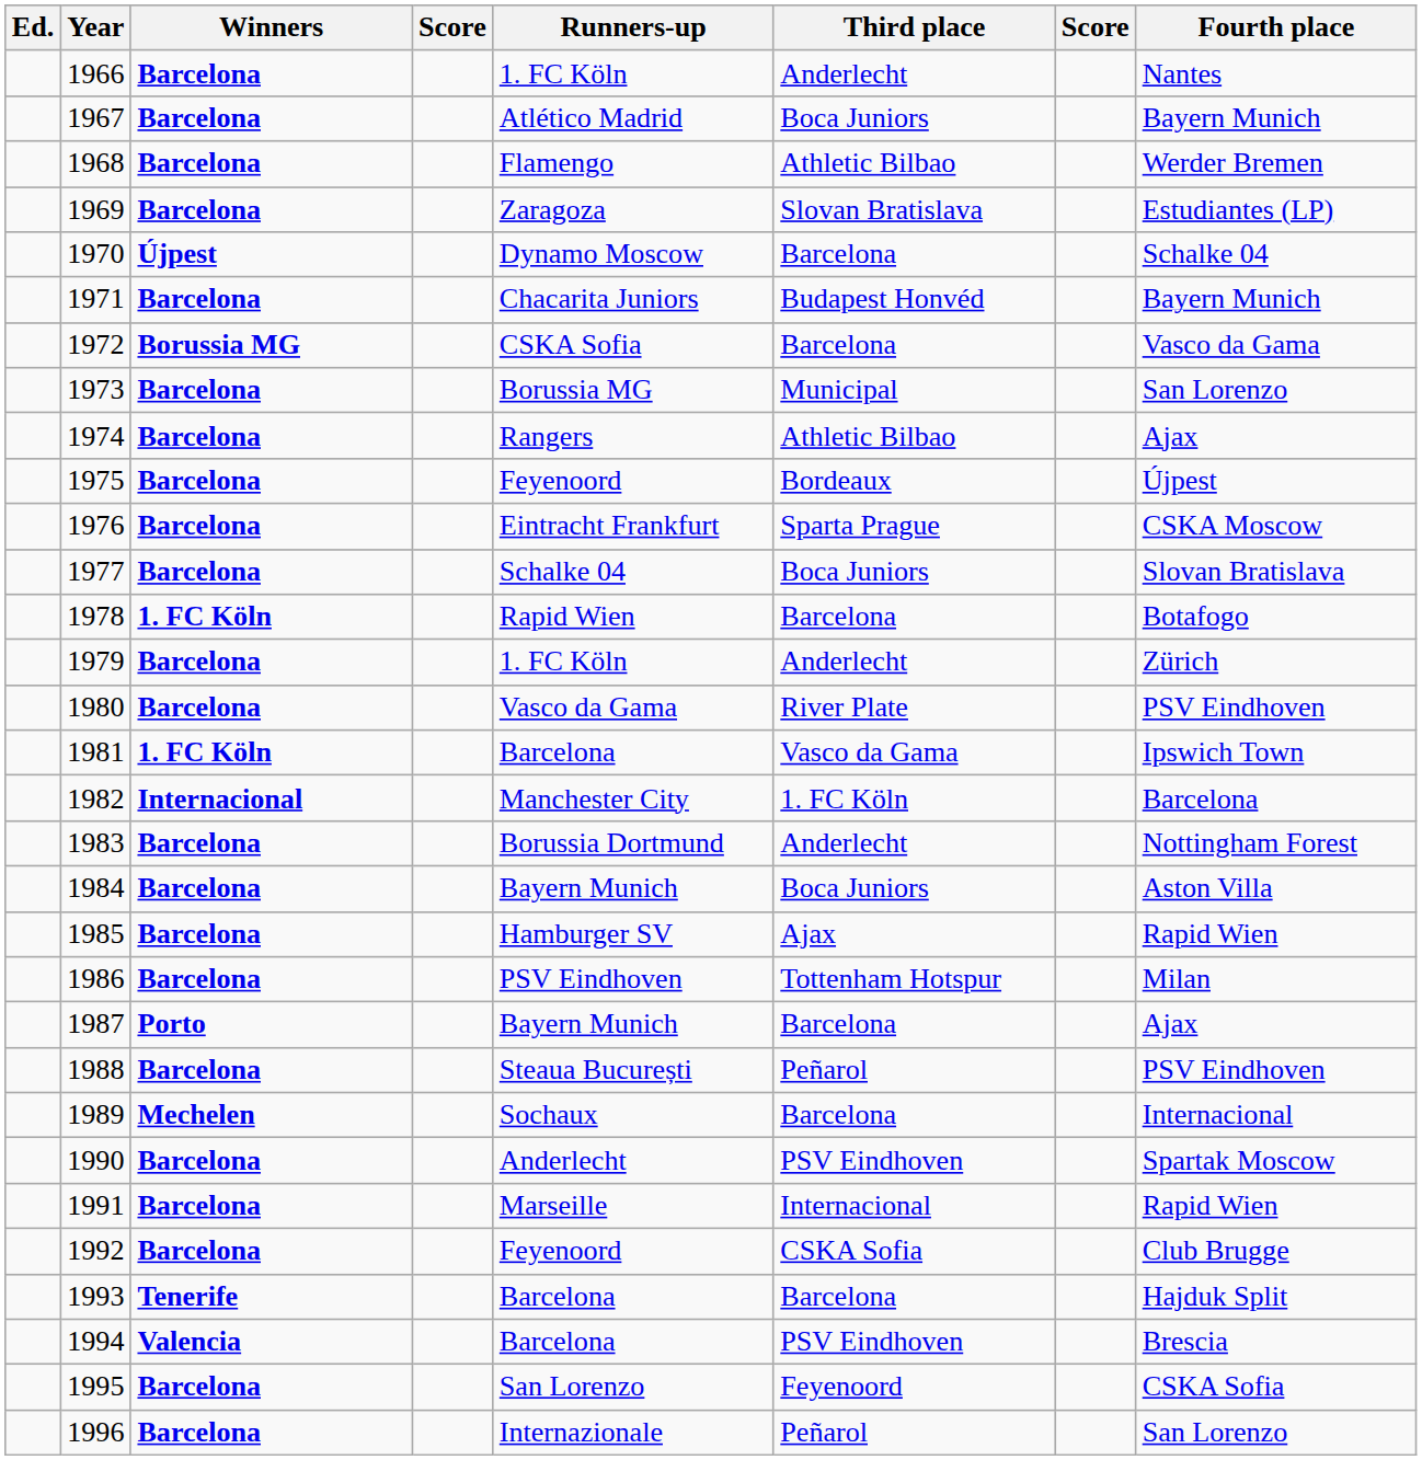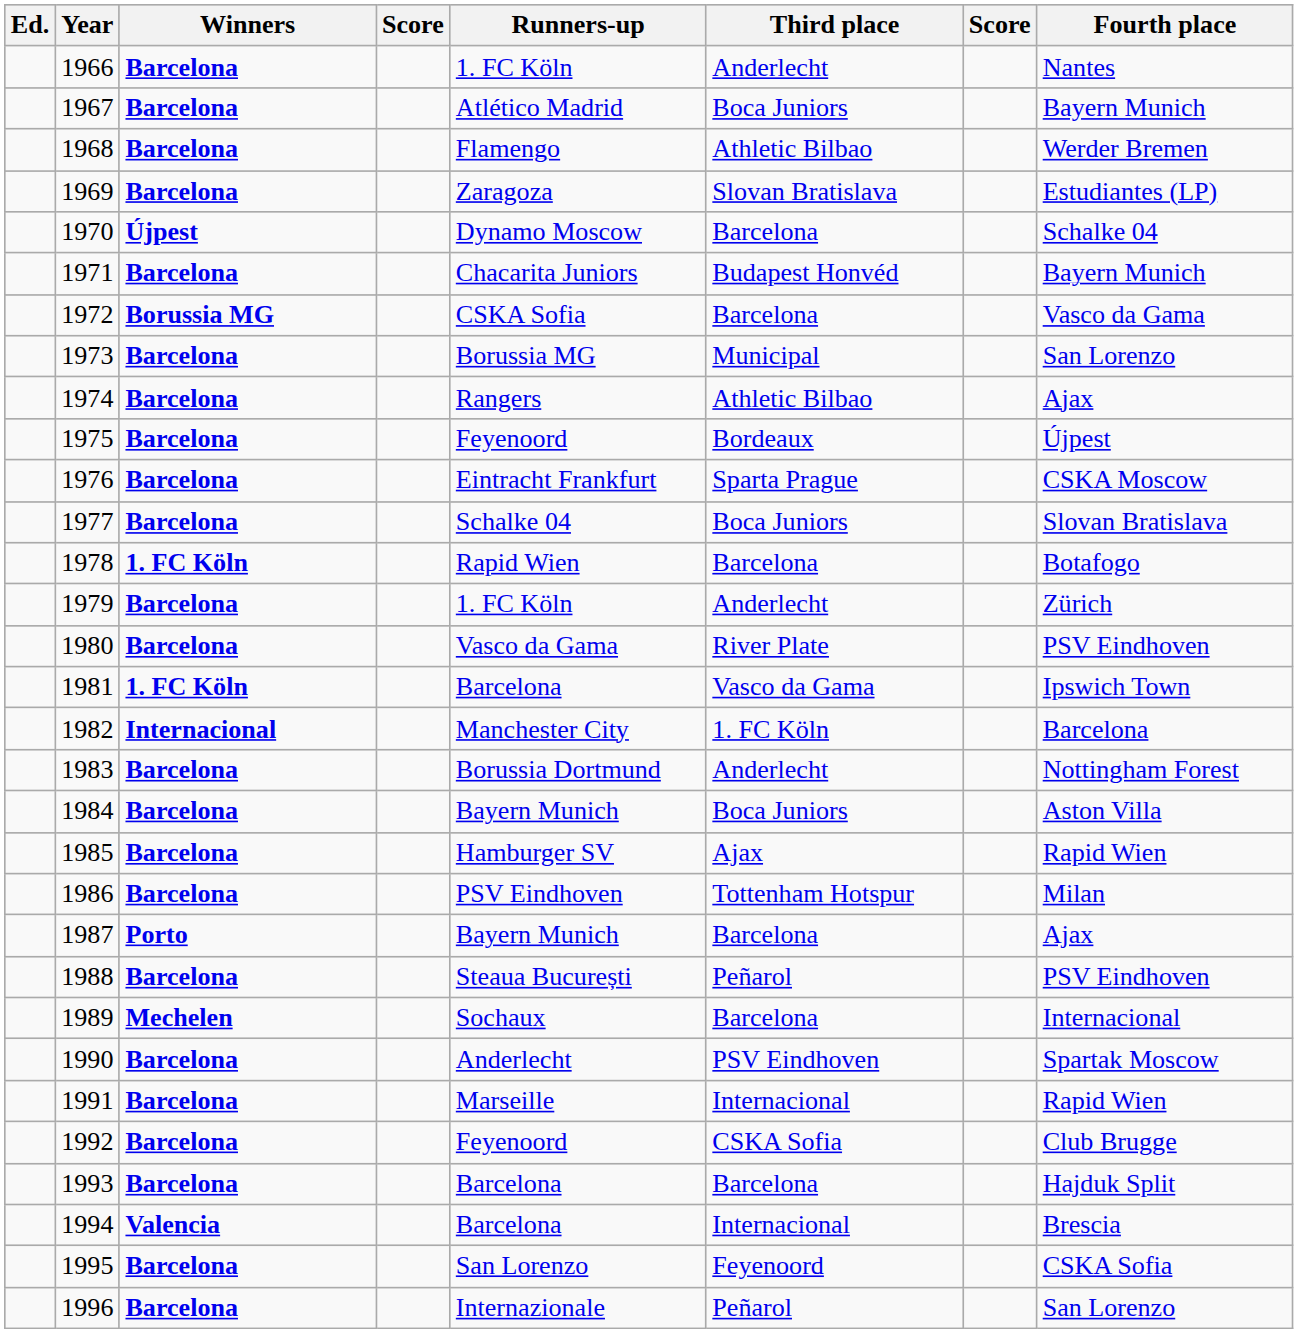 <table class="wikitable sortable" style="text-align: ;width:">
 <tr>
 <th width=>Ed.</th>
 <th width=>Year</th>
 <th width=150px>Winners</th>
 <th width=>Score</th>
 <th width=150px>Runners-up</th>
 <th width=150px>Third place</th>
 <th width=>Score</th>
 <th width=150px>Fourth place</th>
 </tr>
 <tr>
 <td></td>
 <td>1966</td>
 <td><strong> <a href='#'>Barcelona</a></strong></td>
 <td></td>
 <td> <a href='#'>1. FC Köln</a></td>
 <td> <a href='#'>Anderlecht</a></td>
 <td></td>
 <td> <a href='#'>Nantes</a></td>
 </tr>
 <tr>
 <td></td>
 <td>1967</td>
 <td><strong> <a href='#'>Barcelona</a></strong></td>
 <td></td>
 <td> <a href='#'>Atlético Madrid</a></td>
 <td> <a href='#'>Boca Juniors</a></td>
 <td></td>
 <td> <a href='#'>Bayern Munich</a></td>
 </tr>
 <tr>
 <td></td>
 <td>1968</td>
 <td><strong> <a href='#'>Barcelona</a></strong></td>
 <td></td>
 <td> <a href='#'>Flamengo</a></td>
 <td> <a href='#'>Athletic Bilbao</a></td>
 <td></td>
 <td> <a href='#'>Werder Bremen</a></td>
 </tr>
 <tr>
 <td></td>
 <td>1969</td>
 <td><strong> <a href='#'>Barcelona</a></strong></td>
 <td></td>
 <td> <a href='#'>Zaragoza</a></td>
 <td> <a href='#'>Slovan Bratislava</a></td>
 <td></td>
 <td> <a href='#'>Estudiantes (LP)</a></td>
 </tr>
 <tr>
 <td></td>
 <td>1970</td>
 <td><strong> <a href='#'>Újpest</a></strong></td>
 <td></td>
 <td> <a href='#'>Dynamo Moscow</a></td>
 <td> <a href='#'>Barcelona</a></td>
 <td></td>
 <td> <a href='#'>Schalke 04</a></td>
 </tr>
 <tr>
 <td></td>
 <td>1971</td>
 <td><strong> <a href='#'>Barcelona</a></strong></td>
 <td></td>
 <td> <a href='#'>Chacarita Juniors</a></td>
 <td> <a href='#'>Budapest Honvéd</a></td>
 <td></td>
 <td> <a href='#'>Bayern Munich</a></td>
 </tr>
 <tr>
 <td></td>
 <td>1972</td>
 <td><strong> <a href='#'>Borussia MG</a></strong></td>
 <td></td>
 <td> <a href='#'>CSKA Sofia</a></td>
 <td> <a href='#'>Barcelona</a></td>
 <td></td>
 <td> <a href='#'>Vasco da Gama</a></td>
 </tr>
 <tr>
 <td></td>
 <td>1973</td>
 <td><strong> <a href='#'>Barcelona</a></strong></td>
 <td></td>
 <td> <a href='#'>Borussia MG</a></td>
 <td> <a href='#'>Municipal</a></td>
 <td></td>
 <td> <a href='#'>San Lorenzo</a></td>
 </tr>
 <tr>
 <td></td>
 <td>1974</td>
 <td><strong> <a href='#'>Barcelona</a></strong></td>
 <td></td>
 <td> <a href='#'>Rangers</a></td>
 <td> <a href='#'>Athletic Bilbao</a></td>
 <td></td>
 <td> <a href='#'>Ajax</a></td>
 </tr>
 <tr>
 <td></td>
 <td>1975</td>
 <td><strong> <a href='#'>Barcelona</a></strong></td>
 <td></td>
 <td> <a href='#'>Feyenoord</a></td>
 <td> <a href='#'>Bordeaux</a></td>
 <td></td>
 <td> <a href='#'>Újpest</a></td>
 </tr>
 <tr>
 <td></td>
 <td>1976</td>
 <td><strong> <a href='#'>Barcelona</a></strong></td>
 <td></td>
 <td> <a href='#'>Eintracht Frankfurt</a></td>
 <td> <a href='#'>Sparta Prague</a></td>
 <td></td>
 <td> <a href='#'>CSKA Moscow</a></td>
 </tr>
 <tr>
 <td></td>
 <td>1977</td>
 <td><strong> <a href='#'>Barcelona</a></strong></td>
 <td></td>
 <td> <a href='#'>Schalke 04</a></td>
 <td> <a href='#'>Boca Juniors</a></td>
 <td></td>
 <td> <a href='#'>Slovan Bratislava</a></td>
 </tr>
 <tr>
 <td></td>
 <td>1978</td>
 <td><strong> <a href='#'>1. FC Köln</a></strong></td>
 <td></td>
 <td> <a href='#'>Rapid Wien</a></td>
 <td> <a href='#'>Barcelona</a></td>
 <td></td>
 <td> <a href='#'>Botafogo</a></td>
 </tr>
 <tr>
 <td></td>
 <td>1979</td>
 <td><strong> <a href='#'>Barcelona</a></strong></td>
 <td></td>
 <td> <a href='#'>1. FC Köln</a></td>
 <td> <a href='#'>Anderlecht</a></td>
 <td></td>
 <td> <a href='#'>Zürich</a></td>
 </tr>
 <tr>
 <td></td>
 <td>1980</td>
 <td><strong> <a href='#'>Barcelona</a></strong></td>
 <td></td>
 <td> <a href='#'>Vasco da Gama</a></td>
 <td> <a href='#'>River Plate</a></td>
 <td></td>
 <td> <a href='#'>PSV Eindhoven</a></td>
 </tr>
 <tr>
 <td></td>
 <td>1981</td>
 <td><strong> <a href='#'>1. FC Köln</a></strong></td>
 <td></td>
 <td> <a href='#'>Barcelona</a></td>
 <td> <a href='#'>Vasco da Gama</a></td>
 <td></td>
 <td> <a href='#'>Ipswich Town</a></td>
 </tr>
 <tr>
 <td></td>
 <td>1982</td>
 <td><strong> <a href='#'>Internacional</a></strong></td>
 <td></td>
 <td> <a href='#'>Manchester City</a></td>
 <td> <a href='#'>1. FC Köln</a></td>
 <td></td>
 <td> <a href='#'>Barcelona</a></td>
 </tr>
 <tr>
 <td></td>
 <td>1983</td>
 <td><strong> <a href='#'>Barcelona</a></strong></td>
 <td></td>
 <td> <a href='#'>Borussia Dortmund</a></td>
 <td> <a href='#'>Anderlecht</a></td>
 <td></td>
 <td> <a href='#'>Nottingham Forest</a></td>
 </tr>
 <tr>
 <td></td>
 <td>1984</td>
 <td><strong> <a href='#'>Barcelona</a></strong></td>
 <td></td>
 <td> <a href='#'>Bayern Munich</a></td>
 <td> <a href='#'>Boca Juniors</a></td>
 <td></td>
 <td> <a href='#'>Aston Villa</a></td>
 </tr>
 <tr>
 <td></td>
 <td>1985</td>
 <td><strong> <a href='#'>Barcelona</a></strong></td>
 <td></td>
 <td> <a href='#'>Hamburger SV</a></td>
 <td> <a href='#'>Ajax</a></td>
 <td></td>
 <td> <a href='#'>Rapid Wien</a></td>
 </tr>
 <tr>
 <td></td>
 <td>1986</td>
 <td><strong> <a href='#'>Barcelona</a></strong></td>
 <td></td>
 <td> <a href='#'>PSV Eindhoven</a></td>
 <td> <a href='#'>Tottenham Hotspur</a></td>
 <td></td>
 <td> <a href='#'>Milan</a></td>
 </tr>
 <tr>
 <td></td>
 <td>1987</td>
 <td><strong> <a href='#'>Porto</a></strong></td>
 <td></td>
 <td> <a href='#'>Bayern Munich</a></td>
 <td> <a href='#'>Barcelona</a></td>
 <td></td>
 <td> <a href='#'>Ajax</a></td>
 </tr>
 <tr>
 <td></td>
 <td>1988</td>
 <td><strong> <a href='#'>Barcelona</a></strong></td>
 <td></td>
 <td> <a href='#'>Steaua București</a></td>
 <td> <a href='#'>Peñarol</a></td>
 <td></td>
 <td> <a href='#'>PSV Eindhoven</a></td>
 </tr>
 <tr>
 <td></td>
 <td>1989</td>
 <td><strong> <a href='#'>Mechelen</a></strong></td>
 <td></td>
 <td> <a href='#'>Sochaux</a></td>
 <td> <a href='#'>Barcelona</a></td>
 <td></td>
 <td> <a href='#'>Internacional</a></td>
 </tr>
 <tr>
 <td></td>
 <td>1990</td>
 <td><strong> <a href='#'>Barcelona</a></strong></td>
 <td></td>
 <td> <a href='#'>Anderlecht</a></td>
 <td> <a href='#'>PSV Eindhoven</a></td>
 <td></td>
 <td> <a href='#'>Spartak Moscow</a></td>
 </tr>
 <tr>
 <td></td>
 <td>1991</td>
 <td><strong> <a href='#'>Barcelona</a></strong></td>
 <td></td>
 <td> <a href='#'>Marseille</a></td>
 <td> <a href='#'>Internacional</a></td>
 <td></td>
 <td> <a href='#'>Rapid Wien</a></td>
 </tr>
 <tr>
 <td></td>
 <td>1992</td>
 <td><strong> <a href='#'>Barcelona</a></strong></td>
 <td></td>
 <td> <a href='#'>Feyenoord</a></td>
 <td> <a href='#'>CSKA Sofia</a></td>
 <td></td>
 <td> <a href='#'>Club Brugge</a></td>
 </tr>
 <tr>
 <td></td>
 <td>1993</td>
-<td><strong> <a href='#'>Tenerife</a></strong></td>
+<td><strong> <a href='#'>Barcelona</a></strong></td>
 <td></td>
 <td> <a href='#'>Barcelona</a></td>
 <td> <a href='#'>Barcelona</a></td>
 <td></td>
 <td> <a href='#'>Hajduk Split</a></td>
 </tr>
 <tr>
 <td></td>
 <td>1994</td>
 <td><strong> <a href='#'>Valencia</a></strong></td>
 <td></td>
 <td> <a href='#'>Barcelona</a></td>
-<td> <a href='#'>PSV Eindhoven</a></td>
+<td> <a href='#'>Internacional</a></td>
 <td></td>
 <td> <a href='#'>Brescia</a></td>
 </tr>
 <tr>
 <td></td>
 <td>1995</td>
 <td><strong> <a href='#'>Barcelona</a></strong></td>
 <td></td>
 <td> <a href='#'>San Lorenzo</a></td>
 <td> <a href='#'>Feyenoord</a></td>
 <td></td>
 <td> <a href='#'>CSKA Sofia</a></td>
 </tr>
 <tr>
 <td></td>
 <td>1996</td>
 <td><strong> <a href='#'>Barcelona</a></strong></td>
 <td></td>
 <td> <a href='#'>Internazionale</a></td>
 <td> <a href='#'>Peñarol</a></td>
 <td></td>
 <td> <a href='#'>San Lorenzo</a></td>
 </tr>
 </table>
